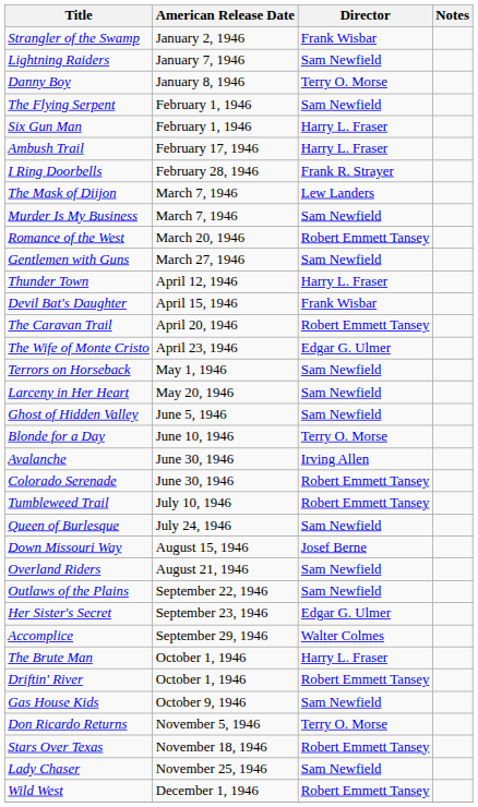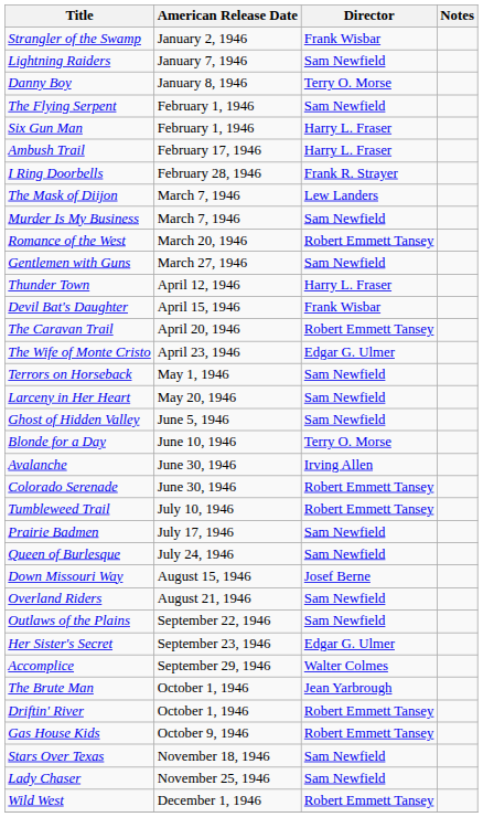 <table class="wikitable sortable">
 <tr>
 <th>Title</th>
 <th>American Release Date</th>
 <th>Director</th>
 <th>Notes</th>
 </tr>
 <tr>
 <td><em><a href='#'>Strangler of the Swamp</a></em></td>
 <td>January 2, 1946</td>
 <td><a href='#'>Frank Wisbar</a></td>
 <td></td>
 </tr>
 <tr>
 <td><em><a href='#'>Lightning Raiders</a></em></td>
 <td>January 7, 1946</td>
 <td><a href='#'>Sam Newfield</a></td>
 <td></td>
 </tr>
 <tr>
 <td><em><a href='#'>Danny Boy</a></em></td>
 <td>January 8, 1946</td>
 <td><a href='#'>Terry O. Morse</a></td>
 <td></td>
 </tr>
 <tr>
 <td><em><a href='#'>The Flying Serpent</a></em></td>
 <td>February 1, 1946</td>
 <td><a href='#'>Sam Newfield  </a></td>
 <td></td>
 </tr>
 <tr>
 <td><em><a href='#'>Six Gun Man</a></em></td>
 <td>February 1, 1946</td>
 <td><a href='#'>Harry L. Fraser</a></td>
 <td></td>
 </tr>
 <tr>
 <td><em><a href='#'>Ambush Trail</a></em></td>
 <td>February 17, 1946</td>
 <td><a href='#'>Harry L. Fraser</a></td>
 <td></td>
 </tr>
 <tr>
 <td><em><a href='#'>I Ring Doorbells</a></em></td>
 <td>February 28, 1946</td>
 <td><a href='#'>Frank R. Strayer</a></td>
 <td></td>
 </tr>
 <tr>
 <td><em><a href='#'>The Mask of Diijon</a></em></td>
 <td>March 7, 1946</td>
 <td><a href='#'>Lew Landers</a></td>
 <td></td>
 </tr>
 <tr>
 <td><em><a href='#'>Murder Is My Business</a></em></td>
 <td>March 7, 1946</td>
 <td><a href='#'>Sam Newfield</a></td>
 <td></td>
 </tr>
 <tr>
 <td><em><a href='#'>Romance of the West</a></em></td>
 <td>March 20, 1946</td>
 <td><a href='#'>Robert Emmett Tansey</a></td>
 <td></td>
 </tr>
 <tr>
 <td><em><a href='#'>Gentlemen with Guns</a></em></td>
 <td>March 27, 1946</td>
 <td><a href='#'>Sam Newfield</a></td>
 <td></td>
 </tr>
 <tr>
 <td><em><a href='#'>Thunder Town</a></em></td>
 <td>April 12, 1946</td>
 <td><a href='#'>Harry L. Fraser</a></td>
 <td></td>
 </tr>
 <tr>
 <td><em><a href='#'>Devil Bat's Daughter</a></em></td>
 <td>April 15, 1946</td>
 <td><a href='#'>Frank Wisbar</a></td>
 <td></td>
 </tr>
 <tr>
 <td><em><a href='#'>The Caravan Trail</a></em></td>
 <td>April 20, 1946</td>
 <td><a href='#'>Robert Emmett Tansey</a></td>
 <td></td>
 </tr>
 <tr>
 <td><em><a href='#'>The Wife of Monte Cristo</a></em></td>
 <td>April 23, 1946</td>
 <td><a href='#'>Edgar G. Ulmer</a></td>
 <td></td>
 </tr>
 <tr>
 <td><em><a href='#'>Terrors on Horseback</a></em></td>
 <td>May 1, 1946</td>
 <td><a href='#'>Sam Newfield  </a></td>
 <td></td>
 </tr>
 <tr>
 <td><em><a href='#'>Larceny in Her Heart</a></em></td>
 <td>May 20, 1946</td>
 <td><a href='#'>Sam Newfield</a></td>
 <td></td>
 </tr>
 <tr>
 <td><em><a href='#'>Ghost of Hidden Valley</a></em></td>
 <td>June 5, 1946</td>
 <td><a href='#'>Sam Newfield</a></td>
 <td></td>
 </tr>
 <tr>
 <td><em><a href='#'>Blonde for a Day</a></em></td>
 <td>June 10, 1946</td>
 <td><a href='#'>Terry O. Morse</a></td>
 <td></td>
 </tr>
 <tr>
 <td><em><a href='#'>Avalanche</a></em></td>
 <td>June 30, 1946</td>
 <td><a href='#'>Irving Allen</a></td>
 <td></td>
 </tr>
 <tr>
 <td><em><a href='#'>Colorado Serenade</a></em></td>
 <td>June 30, 1946</td>
 <td><a href='#'>Robert Emmett Tansey</a></td>
 <td></td>
 </tr>
 <tr>
 <td><em><a href='#'>Tumbleweed Trail</a></em></td>
 <td>July 10, 1946</td>
 <td><a href='#'>Robert Emmett Tansey</a></td>
 <td></td>
 </tr>
 <tr>
+<td><em><a href='#'>Prairie Badmen</a></em></td>
+<td>July 17, 1946</td>
+<td><a href='#'>Sam Newfield</a></td>
+<td></td>
+</tr>
+<tr>
 <td><em><a href='#'>Queen of Burlesque</a></em></td>
 <td>July 24, 1946</td>
 <td><a href='#'>Sam Newfield</a></td>
 <td></td>
 </tr>
 <tr>
 <td><em><a href='#'>Down Missouri Way</a></em></td>
 <td>August 15, 1946</td>
 <td><a href='#'>Josef Berne</a></td>
 <td></td>
 </tr>
 <tr>
 <td><em><a href='#'>Overland Riders</a></em></td>
 <td>August 21, 1946</td>
 <td><a href='#'>Sam Newfield</a></td>
 <td></td>
 </tr>
 <tr>
 <td><em><a href='#'>Outlaws of the Plains</a></em></td>
 <td>September 22, 1946</td>
 <td><a href='#'>Sam Newfield</a></td>
 <td></td>
 </tr>
 <tr>
 <td><em><a href='#'>Her Sister's Secret</a></em></td>
 <td>September 23, 1946</td>
 <td><a href='#'>Edgar G. Ulmer</a></td>
 <td></td>
 </tr>
 <tr>
 <td><em><a href='#'>Accomplice</a></em></td>
 <td>September 29, 1946</td>
 <td><a href='#'>Walter Colmes</a></td>
 <td></td>
 </tr>
 <tr>
 <td><em><a href='#'>The Brute Man</a></em></td>
 <td>October 1, 1946</td>
-<td><a href='#'>Harry L. Fraser</a></td>
+<td><a href='#'>Jean Yarbrough</a></td>
 <td></td>
 </tr>
 <tr>
 <td><em><a href='#'>Driftin' River</a></em></td>
 <td>October 1, 1946</td>
 <td><a href='#'>Robert Emmett Tansey</a></td>
 <td></td>
 </tr>
 <tr>
 <td><em><a href='#'>Gas House Kids</a></em></td>
 <td>October 9, 1946</td>
-<td><a href='#'>Sam Newfield</a></td>
-<td></td>
-</tr>
-<tr>
-<td><em><a href='#'>Don Ricardo Returns</a></em></td>
-<td>November 5, 1946</td>
-<td><a href='#'>Terry O. Morse</a></td>
+<td><a href='#'>Robert Emmett Tansey</a></td>
 <td></td>
 </tr>
 <tr>
 <td><em><a href='#'>Stars Over Texas</a></em></td>
 <td>November 18, 1946</td>
-<td><a href='#'>Robert Emmett Tansey</a></td>
+<td><a href='#'>Sam Newfield</a></td>
 <td></td>
 </tr>
 <tr>
 <td><em><a href='#'>Lady Chaser</a></em></td>
 <td>November 25, 1946</td>
 <td><a href='#'>Sam Newfield</a></td>
 <td></td>
 </tr>
 <tr>
 <td><em><a href='#'>Wild West</a></em></td>
 <td>December 1, 1946</td>
 <td><a href='#'>Robert Emmett Tansey</a></td>
 <td></td>
 </tr>
 <tr>
 </tr>
 </table>
